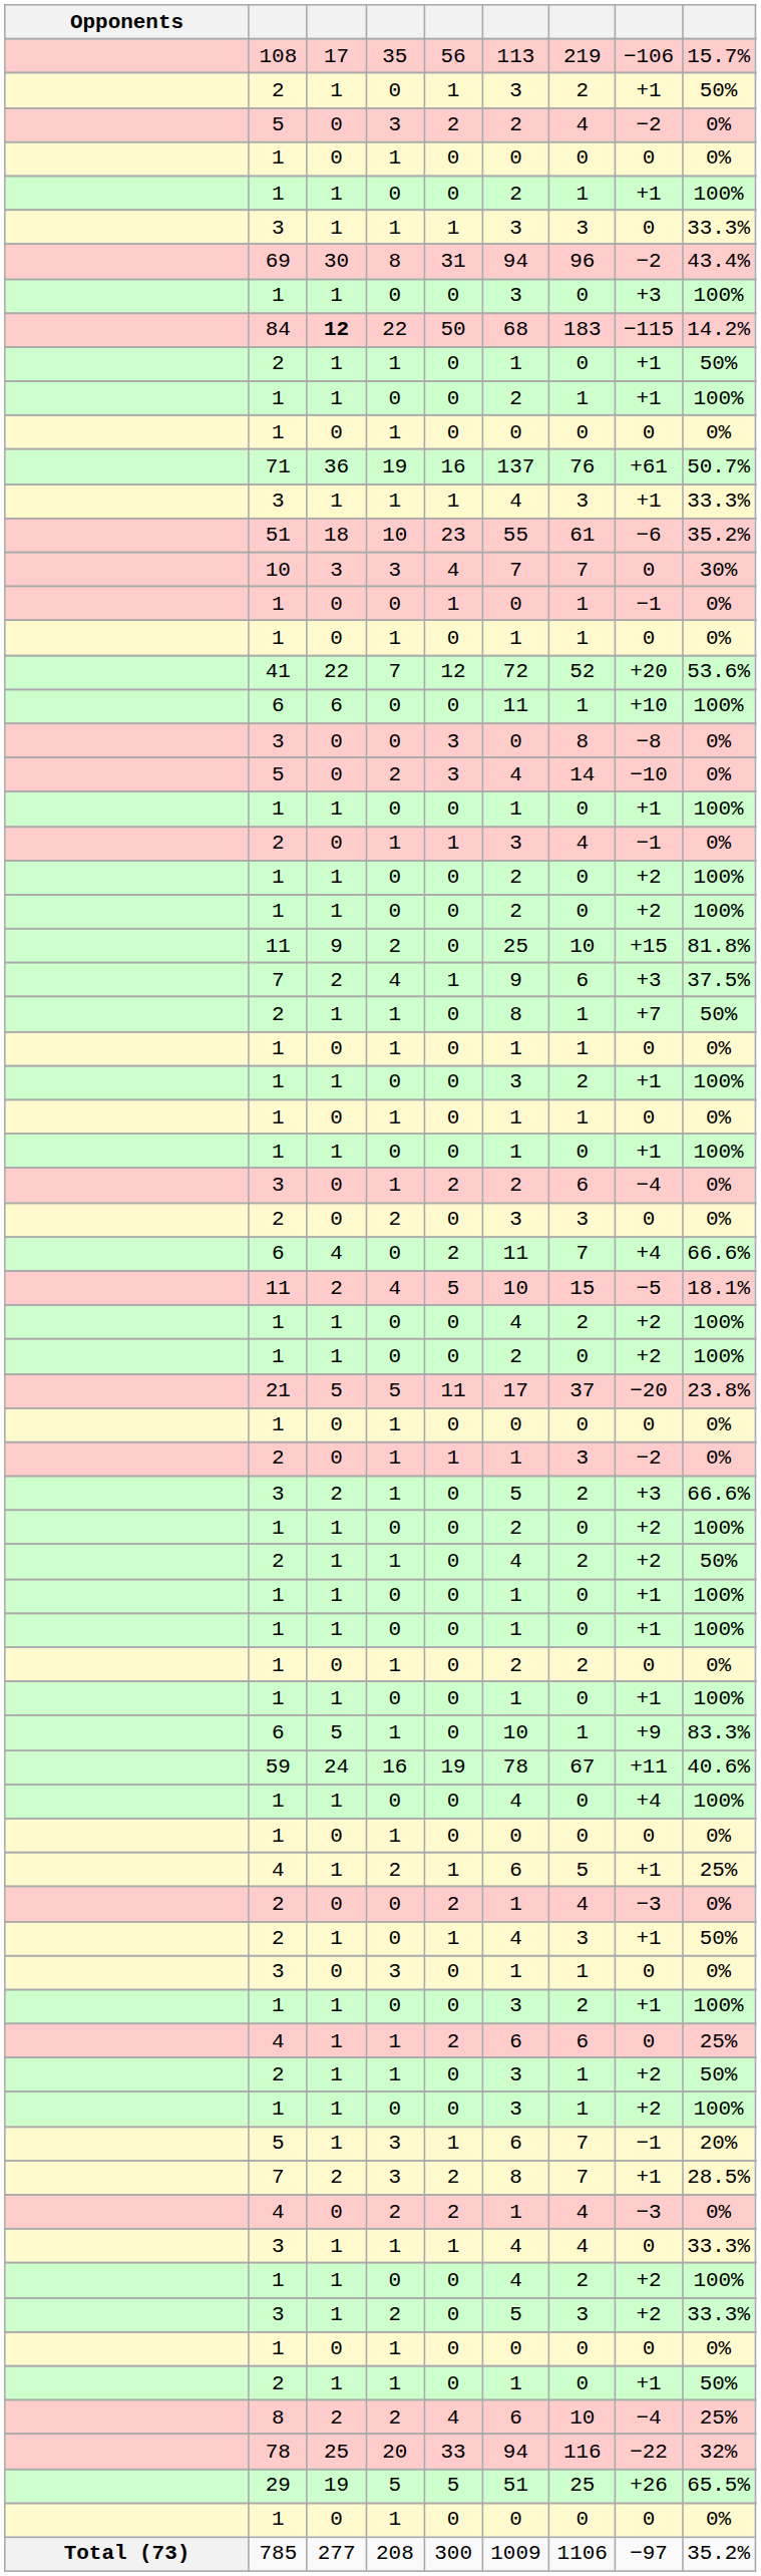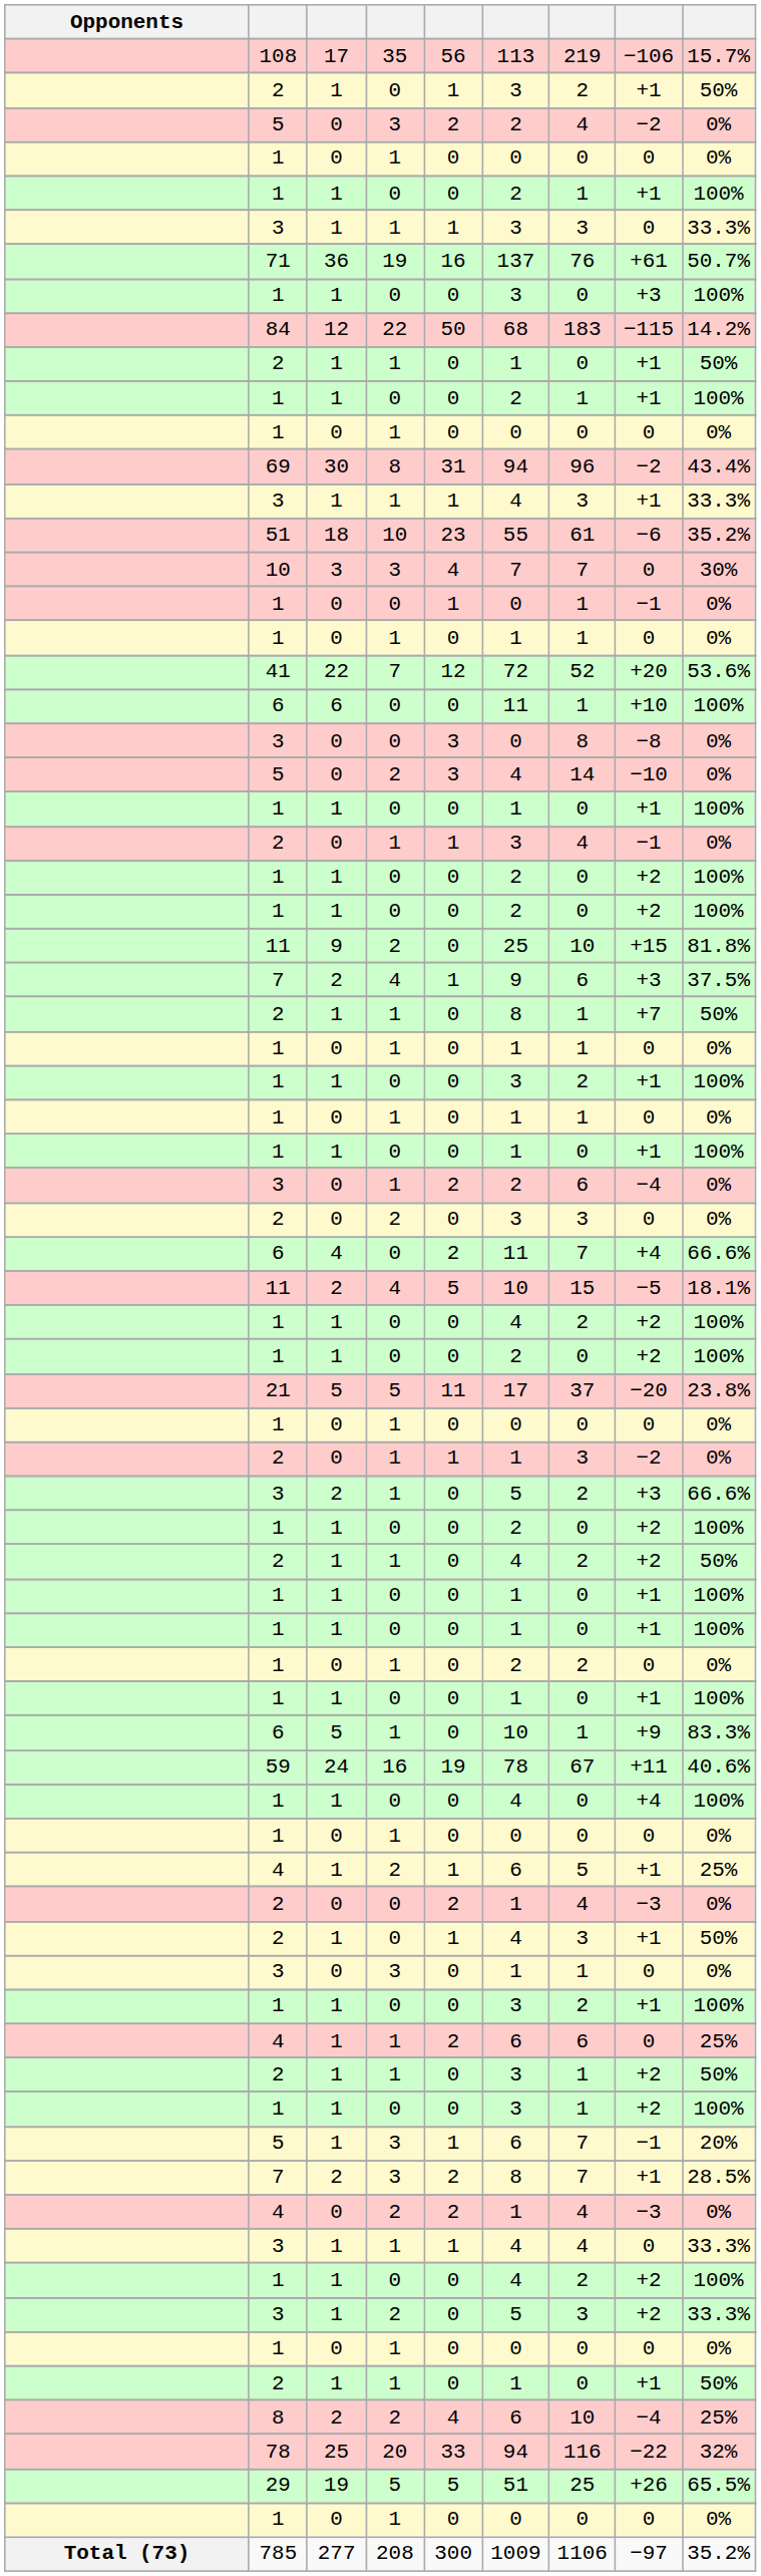 <table class="wikitable sortable collapsible collapsed" style="text-align: center; font-size: 100%;">
 <tr style="color:black;">
 <th style="width:145px;">Opponents</th>
 <th width=30></th>
 <th width=30></th>
 <th width=30></th>
 <th width=30></th>
 <th width=35></th>
 <th width=35></th>
 <th width=35></th>
 <th width=35></th>
 </tr>
 <tr>
 </tr>
 <tr bgcolor=FFCCCC>
 <td style="text-align:left;"></td>
 <td>108</td>
 <td>17</td>
 <td>35</td>
 <td>56</td>
 <td>113</td>
 <td>219</td>
 <td>−106</td>
 <td>15.7%</td>
 </tr>
 <tr>
 </tr>
 <tr bgcolor=FFFACD>
 <td style="text-align:left;"></td>
 <td>2</td>
 <td>1</td>
 <td>0</td>
 <td>1</td>
 <td>3</td>
 <td>2</td>
 <td>+1</td>
 <td>50%</td>
 </tr>
 <tr>
 </tr>
 <tr bgcolor=FFCCCC>
 <td style="text-align:left;"></td>
 <td>5</td>
 <td>0</td>
 <td>3</td>
 <td>2</td>
 <td>2</td>
 <td>4</td>
 <td>−2</td>
 <td>0%</td>
 </tr>
 <tr>
 </tr>
 <tr bgcolor=FFFACD>
 <td style="text-align:left;"></td>
 <td>1</td>
 <td>0</td>
 <td>1</td>
 <td>0</td>
 <td>0</td>
 <td>0</td>
 <td>0</td>
 <td>0%</td>
 </tr>
 <tr>
 </tr>
 <tr bgcolor=CCFFCC>
 <td style="text-align:left;"></td>
 <td>1</td>
 <td>1</td>
 <td>0</td>
 <td>0</td>
 <td>2</td>
 <td>1</td>
 <td>+1</td>
 <td>100%</td>
 </tr>
 <tr>
 </tr>
 <tr bgcolor=FFFACD>
 <td style="text-align:left;"></td>
 <td>3</td>
 <td>1</td>
 <td>1</td>
 <td>1</td>
 <td>3</td>
 <td>3</td>
 <td>0</td>
 <td>33.3%</td>
 </tr>
 <tr>
 </tr>
-<tr bgcolor=FFCCCC>
+<tr bgcolor=CCFFCC>
 <td style="text-align:left;"></td>
-<td>69</td>
-<td>30</td>
-<td>8</td>
-<td>31</td>
-<td>94</td>
-<td>96</td>
-<td>−2</td>
-<td>43.4%</td>
+<td>71</td>
+<td>36</td>
+<td>19</td>
+<td>16</td>
+<td>137</td>
+<td>76</td>
+<td>+61</td>
+<td>50.7%</td>
 </tr>
 <tr>
 </tr>
 <tr bgcolor=CCFFCC>
 <td style="text-align:left;"></td>
 <td>1</td>
 <td>1</td>
 <td>0</td>
 <td>0</td>
 <td>3</td>
 <td>0</td>
 <td>+3</td>
 <td>100%</td>
 </tr>
 <tr>
 </tr>
 <tr bgcolor=FFCCCC>
 <td style="text-align:left;"></td>
 <td>84</td>
-<td><strong>12</strong></td>
+<td>12</td>
 <td>22</td>
 <td>50</td>
 <td>68</td>
 <td>183</td>
 <td>−115</td>
 <td>14.2%</td>
 </tr>
 <tr>
 </tr>
 <tr bgcolor=CCFFCC>
 <td style="text-align:left;"></td>
 <td>2</td>
 <td>1</td>
 <td>1</td>
 <td>0</td>
 <td>1</td>
 <td>0</td>
 <td>+1</td>
 <td>50%</td>
 </tr>
 <tr>
 </tr>
 <tr bgcolor=CCFFCC>
 <td style="text-align:left;"></td>
 <td>1</td>
 <td>1</td>
 <td>0</td>
 <td>0</td>
 <td>2</td>
 <td>1</td>
 <td>+1</td>
 <td>100%</td>
 </tr>
 <tr>
 </tr>
 <tr bgcolor=FFFACD>
 <td style="text-align:left;"></td>
 <td>1</td>
 <td>0</td>
 <td>1</td>
 <td>0</td>
 <td>0</td>
 <td>0</td>
 <td>0</td>
 <td>0%</td>
 </tr>
 <tr>
 </tr>
-<tr bgcolor=CCFFCC>
+<tr bgcolor=FFCCCC>
 <td style="text-align:left;"></td>
-<td>71</td>
-<td>36</td>
-<td>19</td>
-<td>16</td>
-<td>137</td>
-<td>76</td>
-<td>+61</td>
-<td>50.7%</td>
+<td>69</td>
+<td>30</td>
+<td>8</td>
+<td>31</td>
+<td>94</td>
+<td>96</td>
+<td>−2</td>
+<td>43.4%</td>
 </tr>
 <tr>
 </tr>
 <tr bgcolor=FFFACD>
 <td style="text-align:left;"></td>
 <td>3</td>
 <td>1</td>
 <td>1</td>
 <td>1</td>
 <td>4</td>
 <td>3</td>
 <td>+1</td>
 <td>33.3%</td>
 </tr>
 <tr>
 </tr>
 <tr bgcolor=FFCCCC>
 <td style="text-align:left;"></td>
 <td>51</td>
 <td>18</td>
 <td>10</td>
 <td>23</td>
 <td>55</td>
 <td>61</td>
 <td>−6</td>
 <td>35.2%</td>
 </tr>
 <tr>
 </tr>
 <tr bgcolor=FFCCCC>
 <td style="text-align:left;"></td>
 <td>10</td>
 <td>3</td>
 <td>3</td>
 <td>4</td>
 <td>7</td>
 <td>7</td>
 <td>0</td>
 <td>30%</td>
 </tr>
 <tr>
 </tr>
 <tr bgcolor=FFCCCC>
 <td style="text-align:left;"></td>
 <td>1</td>
 <td>0</td>
 <td>0</td>
 <td>1</td>
 <td>0</td>
 <td>1</td>
 <td>−1</td>
 <td>0%</td>
 </tr>
 <tr>
 </tr>
 <tr bgcolor=FFFACD>
 <td style="text-align:left;"></td>
 <td>1</td>
 <td>0</td>
 <td>1</td>
 <td>0</td>
 <td>1</td>
 <td>1</td>
 <td>0</td>
 <td>0%</td>
 </tr>
 <tr>
 </tr>
 <tr bgcolor=CCFFCC>
 <td style="text-align:left;"></td>
 <td>41</td>
 <td>22</td>
 <td>7</td>
 <td>12</td>
 <td>72</td>
 <td>52</td>
 <td>+20</td>
 <td>53.6%</td>
 </tr>
 <tr>
 </tr>
 <tr bgcolor=CCFFCC>
 <td style="text-align:left;"></td>
 <td>6</td>
 <td>6</td>
 <td>0</td>
 <td>0</td>
 <td>11</td>
 <td>1</td>
 <td>+10</td>
 <td>100%</td>
 </tr>
 <tr>
 </tr>
 <tr bgcolor=FFCCCC>
 <td style="text-align:left;"></td>
 <td>3</td>
 <td>0</td>
 <td>0</td>
 <td>3</td>
 <td>0</td>
 <td>8</td>
 <td>−8</td>
 <td>0%</td>
 </tr>
 <tr>
 </tr>
 <tr bgcolor=FFCCCC>
 <td style="text-align:left;"></td>
 <td>5</td>
 <td>0</td>
 <td>2</td>
 <td>3</td>
 <td>4</td>
 <td>14</td>
 <td>−10</td>
 <td>0%</td>
 </tr>
 <tr>
 </tr>
 <tr bgcolor=CCFFCC>
 <td style="text-align:left;"></td>
 <td>1</td>
 <td>1</td>
 <td>0</td>
 <td>0</td>
 <td>1</td>
 <td>0</td>
 <td>+1</td>
 <td>100%</td>
 </tr>
 <tr>
 </tr>
 <tr bgcolor=FFCCCC>
 <td style="text-align:left;"></td>
 <td>2</td>
 <td>0</td>
 <td>1</td>
 <td>1</td>
 <td>3</td>
 <td>4</td>
 <td>−1</td>
 <td>0%</td>
 </tr>
 <tr>
 </tr>
 <tr bgcolor=CCFFCC>
 <td style="text-align:left;"></td>
 <td>1</td>
 <td>1</td>
 <td>0</td>
 <td>0</td>
 <td>2</td>
 <td>0</td>
 <td>+2</td>
 <td>100%</td>
 </tr>
 <tr>
 </tr>
 <tr bgcolor=CCFFCC>
 <td style="text-align:left;"></td>
 <td>1</td>
 <td>1</td>
 <td>0</td>
 <td>0</td>
 <td>2</td>
 <td>0</td>
 <td>+2</td>
 <td>100%</td>
 </tr>
 <tr>
 </tr>
 <tr bgcolor=CCFFCC>
 <td style="text-align:left;"></td>
 <td>11</td>
 <td>9</td>
 <td>2</td>
 <td>0</td>
 <td>25</td>
 <td>10</td>
 <td>+15</td>
 <td>81.8%</td>
 </tr>
 <tr>
 </tr>
 <tr bgcolor=CCFFCC>
 <td style="text-align:left;"></td>
 <td>7</td>
 <td>2</td>
 <td>4</td>
 <td>1</td>
 <td>9</td>
 <td>6</td>
 <td>+3</td>
 <td>37.5%</td>
 </tr>
 <tr>
 </tr>
 <tr bgcolor=CCFFCC>
 <td style="text-align:left;"></td>
 <td>2</td>
 <td>1</td>
 <td>1</td>
 <td>0</td>
 <td>8</td>
 <td>1</td>
 <td>+7</td>
 <td>50%</td>
 </tr>
 <tr>
 </tr>
 <tr bgcolor=FFFACD>
 <td style="text-align:left;"></td>
 <td>1</td>
 <td>0</td>
 <td>1</td>
 <td>0</td>
 <td>1</td>
 <td>1</td>
 <td>0</td>
 <td>0%</td>
 </tr>
 <tr>
 </tr>
 <tr bgcolor=CCFFCC>
 <td style="text-align:left;"></td>
 <td>1</td>
 <td>1</td>
 <td>0</td>
 <td>0</td>
 <td>3</td>
 <td>2</td>
 <td>+1</td>
 <td>100%</td>
 </tr>
 <tr>
 </tr>
 <tr bgcolor=FFFACD>
 <td style="text-align:left;"></td>
 <td>1</td>
 <td>0</td>
 <td>1</td>
 <td>0</td>
 <td>1</td>
 <td>1</td>
 <td>0</td>
 <td>0%</td>
 </tr>
 <tr>
 </tr>
 <tr bgcolor=CCFFCC>
 <td style="text-align:left;"></td>
 <td>1</td>
 <td>1</td>
 <td>0</td>
 <td>0</td>
 <td>1</td>
 <td>0</td>
 <td>+1</td>
 <td>100%</td>
 </tr>
 <tr>
 </tr>
 <tr bgcolor=FFCCCC>
 <td style="text-align:left;"></td>
 <td>3</td>
 <td>0</td>
 <td>1</td>
 <td>2</td>
 <td>2</td>
 <td>6</td>
 <td>−4</td>
 <td>0%</td>
 </tr>
 <tr>
 </tr>
 <tr bgcolor=FFFACD>
 <td style="text-align:left;"></td>
 <td>2</td>
 <td>0</td>
 <td>2</td>
 <td>0</td>
 <td>3</td>
 <td>3</td>
 <td>0</td>
 <td>0%</td>
 </tr>
 <tr>
 </tr>
 <tr bgcolor=CCFFCC>
 <td style="text-align:left;"></td>
 <td>6</td>
 <td>4</td>
 <td>0</td>
 <td>2</td>
 <td>11</td>
 <td>7</td>
 <td>+4</td>
 <td>66.6%</td>
 </tr>
 <tr>
 </tr>
 <tr bgcolor=FFCCCC>
 <td style="text-align:left;"></td>
 <td>11</td>
 <td>2</td>
 <td>4</td>
 <td>5</td>
 <td>10</td>
 <td>15</td>
 <td>−5</td>
 <td>18.1%</td>
 </tr>
 <tr>
 </tr>
 <tr bgcolor=CCFFCC>
 <td style="text-align:left;"></td>
 <td>1</td>
 <td>1</td>
 <td>0</td>
 <td>0</td>
 <td>4</td>
 <td>2</td>
 <td>+2</td>
 <td>100%</td>
 </tr>
 <tr>
 </tr>
 <tr bgcolor=CCFFCC>
 <td style="text-align:left;"></td>
 <td>1</td>
 <td>1</td>
 <td>0</td>
 <td>0</td>
 <td>2</td>
 <td>0</td>
 <td>+2</td>
 <td>100%</td>
 </tr>
 <tr>
 </tr>
 <tr bgcolor=FFCCCC>
 <td style="text-align:left;"></td>
 <td>21</td>
 <td>5</td>
 <td>5</td>
 <td>11</td>
 <td>17</td>
 <td>37</td>
 <td>−20</td>
 <td>23.8%</td>
 </tr>
 <tr>
 </tr>
 <tr bgcolor=FFFACD>
 <td style="text-align:left;"></td>
 <td>1</td>
 <td>0</td>
 <td>1</td>
 <td>0</td>
 <td>0</td>
 <td>0</td>
 <td>0</td>
 <td>0%</td>
 </tr>
 <tr>
 </tr>
 <tr bgcolor=FFCCCC>
 <td style="text-align:left;"></td>
 <td>2</td>
 <td>0</td>
 <td>1</td>
 <td>1</td>
 <td>1</td>
 <td>3</td>
 <td>−2</td>
 <td>0%</td>
 </tr>
 <tr>
 </tr>
 <tr bgcolor=CCFFCC>
 <td style="text-align:left;"></td>
 <td>3</td>
 <td>2</td>
 <td>1</td>
 <td>0</td>
 <td>5</td>
 <td>2</td>
 <td>+3</td>
 <td>66.6%</td>
 </tr>
 <tr>
 </tr>
 <tr bgcolor=CCFFCC>
 <td style="text-align:left;"></td>
 <td>1</td>
 <td>1</td>
 <td>0</td>
 <td>0</td>
 <td>2</td>
 <td>0</td>
 <td>+2</td>
 <td>100%</td>
 </tr>
 <tr>
 </tr>
 <tr bgcolor=CCFFCC>
 <td style="text-align:left;"></td>
 <td>2</td>
 <td>1</td>
 <td>1</td>
 <td>0</td>
 <td>4</td>
 <td>2</td>
 <td>+2</td>
 <td>50%</td>
 </tr>
 <tr>
 </tr>
 <tr bgcolor=CCFFCC>
 <td style="text-align:left;"></td>
 <td>1</td>
 <td>1</td>
 <td>0</td>
 <td>0</td>
 <td>1</td>
 <td>0</td>
 <td>+1</td>
 <td>100%</td>
 </tr>
 <tr>
 </tr>
 <tr bgcolor=CCFFCC>
 <td style="text-align:left;"></td>
 <td>1</td>
 <td>1</td>
 <td>0</td>
 <td>0</td>
 <td>1</td>
 <td>0</td>
 <td>+1</td>
 <td>100%</td>
 </tr>
 <tr>
 </tr>
 <tr bgcolor=FFFACD>
 <td style="text-align:left;"></td>
 <td>1</td>
 <td>0</td>
 <td>1</td>
 <td>0</td>
 <td>2</td>
 <td>2</td>
 <td>0</td>
 <td>0%</td>
 </tr>
 <tr>
 </tr>
 <tr bgcolor=CCFFCC>
 <td style="text-align:left;"></td>
 <td>1</td>
 <td>1</td>
 <td>0</td>
 <td>0</td>
 <td>1</td>
 <td>0</td>
 <td>+1</td>
 <td>100%</td>
 </tr>
 <tr>
 </tr>
 <tr bgcolor=CCFFCC>
 <td style="text-align:left;"></td>
 <td>6</td>
 <td>5</td>
 <td>1</td>
 <td>0</td>
 <td>10</td>
 <td>1</td>
 <td>+9</td>
 <td>83.3%</td>
 </tr>
 <tr>
 </tr>
 <tr bgcolor=CCFFCC>
 <td style="text-align:left;"></td>
 <td>59</td>
 <td>24</td>
 <td>16</td>
 <td>19</td>
 <td>78</td>
 <td>67</td>
 <td>+11</td>
 <td>40.6%</td>
 </tr>
 <tr>
 </tr>
 <tr bgcolor=CCFFCC>
 <td style="text-align:left;"></td>
 <td>1</td>
 <td>1</td>
 <td>0</td>
 <td>0</td>
 <td>4</td>
 <td>0</td>
 <td>+4</td>
 <td>100%</td>
 </tr>
 <tr>
 </tr>
 <tr bgcolor=FFFACD>
 <td style="text-align:left;"></td>
 <td>1</td>
 <td>0</td>
 <td>1</td>
 <td>0</td>
 <td>0</td>
 <td>0</td>
 <td>0</td>
 <td>0%</td>
 </tr>
 <tr>
 </tr>
 <tr bgcolor=FFFACD>
 <td style="text-align:left;"></td>
 <td>4</td>
 <td>1</td>
 <td>2</td>
 <td>1</td>
 <td>6</td>
 <td>5</td>
 <td>+1</td>
 <td>25%</td>
 </tr>
 <tr>
 </tr>
 <tr bgcolor=FFCCCC>
 <td style="text-align:left;"></td>
 <td>2</td>
 <td>0</td>
 <td>0</td>
 <td>2</td>
 <td>1</td>
 <td>4</td>
 <td>−3</td>
 <td>0%</td>
 </tr>
 <tr>
 </tr>
 <tr bgcolor=FFFACD>
 <td style="text-align:left;"></td>
 <td>2</td>
 <td>1</td>
 <td>0</td>
 <td>1</td>
 <td>4</td>
 <td>3</td>
 <td>+1</td>
 <td>50%</td>
 </tr>
 <tr>
 </tr>
 <tr bgcolor=FFFACD>
 <td style="text-align:left;"></td>
 <td>3</td>
 <td>0</td>
 <td>3</td>
 <td>0</td>
 <td>1</td>
 <td>1</td>
 <td>0</td>
 <td>0%</td>
 </tr>
 <tr>
 </tr>
 <tr bgcolor=CCFFCC>
 <td style="text-align:left;"></td>
 <td>1</td>
 <td>1</td>
 <td>0</td>
 <td>0</td>
 <td>3</td>
 <td>2</td>
 <td>+1</td>
 <td>100%</td>
 </tr>
 <tr>
 </tr>
 <tr bgcolor=FFCCCC>
 <td style="text-align:left;"></td>
 <td>4</td>
 <td>1</td>
 <td>1</td>
 <td>2</td>
 <td>6</td>
 <td>6</td>
 <td>0</td>
 <td>25%</td>
 </tr>
 <tr>
 </tr>
 <tr bgcolor=CCFFCC>
 <td style="text-align:left;"></td>
 <td>2</td>
 <td>1</td>
 <td>1</td>
 <td>0</td>
 <td>3</td>
 <td>1</td>
 <td>+2</td>
 <td>50%</td>
 </tr>
 <tr>
 </tr>
 <tr bgcolor=CCFFCC>
 <td style="text-align:left;"></td>
 <td>1</td>
 <td>1</td>
 <td>0</td>
 <td>0</td>
 <td>3</td>
 <td>1</td>
 <td>+2</td>
 <td>100%</td>
 </tr>
 <tr>
 </tr>
 <tr bgcolor=FFFACD>
 <td style="text-align:left;"></td>
 <td>5</td>
 <td>1</td>
 <td>3</td>
 <td>1</td>
 <td>6</td>
 <td>7</td>
 <td>−1</td>
 <td>20%</td>
 </tr>
 <tr>
 </tr>
 <tr bgcolor=FFFACD>
 <td style="text-align:left;"></td>
 <td>7</td>
 <td>2</td>
 <td>3</td>
 <td>2</td>
 <td>8</td>
 <td>7</td>
 <td>+1</td>
 <td>28.5%</td>
 </tr>
 <tr>
 </tr>
 <tr bgcolor=FFCCCC>
 <td style="text-align:left;"></td>
 <td>4</td>
 <td>0</td>
 <td>2</td>
 <td>2</td>
 <td>1</td>
 <td>4</td>
 <td>−3</td>
 <td>0%</td>
 </tr>
 <tr>
 </tr>
 <tr bgcolor=FFFACD>
 <td style="text-align:left;"></td>
 <td>3</td>
 <td>1</td>
 <td>1</td>
 <td>1</td>
 <td>4</td>
 <td>4</td>
 <td>0</td>
 <td>33.3%</td>
 </tr>
 <tr>
 </tr>
 <tr bgcolor=CCFFCC>
 <td style="text-align:left;"></td>
 <td>1</td>
 <td>1</td>
 <td>0</td>
 <td>0</td>
 <td>4</td>
 <td>2</td>
 <td>+2</td>
 <td>100%</td>
 </tr>
 <tr>
 </tr>
 <tr bgcolor=CCFFCC>
 <td style="text-align:left;"></td>
 <td>3</td>
 <td>1</td>
 <td>2</td>
 <td>0</td>
 <td>5</td>
 <td>3</td>
 <td>+2</td>
 <td>33.3%</td>
 </tr>
 <tr>
 </tr>
 <tr bgcolor=FFFACD>
 <td style="text-align:left;"></td>
 <td>1</td>
 <td>0</td>
 <td>1</td>
 <td>0</td>
 <td>0</td>
 <td>0</td>
 <td>0</td>
 <td>0%</td>
 </tr>
 <tr>
 </tr>
 <tr bgcolor=CCFFCC>
 <td style="text-align:left;"></td>
 <td>2</td>
 <td>1</td>
 <td>1</td>
 <td>0</td>
 <td>1</td>
 <td>0</td>
 <td>+1</td>
 <td>50%</td>
 </tr>
 <tr>
 </tr>
 <tr bgcolor=FFCCCC>
 <td style="text-align:left;"></td>
 <td>8</td>
 <td>2</td>
 <td>2</td>
 <td>4</td>
 <td>6</td>
 <td>10</td>
 <td>−4</td>
 <td>25%</td>
 </tr>
 <tr>
 </tr>
 <tr bgcolor=FFCCCC>
 <td style="text-align:left;"></td>
 <td>78</td>
 <td>25</td>
 <td>20</td>
 <td>33</td>
 <td>94</td>
 <td>116</td>
 <td>−22</td>
 <td>32%</td>
 </tr>
 <tr>
 </tr>
 <tr bgcolor=CCFFCC>
 <td style="text-align:left;"></td>
 <td>29</td>
 <td>19</td>
 <td>5</td>
 <td>5</td>
 <td>51</td>
 <td>25</td>
 <td>+26</td>
 <td>65.5%</td>
 </tr>
 <tr>
 </tr>
 <tr bgcolor=FFFACD>
 <td style="text-align:left;"></td>
 <td>1</td>
 <td>0</td>
 <td>1</td>
 <td>0</td>
 <td>0</td>
 <td>0</td>
 <td>0</td>
 <td>0%</td>
 </tr>
 <tr class="sortbottom">
 <th>Total (73)</th>
 <td>785</td>
 <td>277</td>
 <td>208</td>
 <td>300</td>
 <td>1009</td>
 <td>1106</td>
 <td>−97</td>
 <td>35.2%</td>
 </tr>
 </table>
